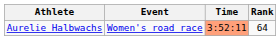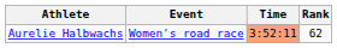 <table class=wikitable style="font-size:90%">
 <tr>
 <th>Athlete</th>
 <th>Event</th>
 <th>Time</th>
 <th>Rank</th>
 </tr>
 <tr align=center>
 <td align=left><a href='#'>Aurelie Halbwachs</a></td>
 <td align=left><a href='#'>Women's road race</a></td>
 <td style="background: lightsalmon;">3:52:11</td>
-<td>64</td>
+<td>62</td>
 </tr>
 </table>
